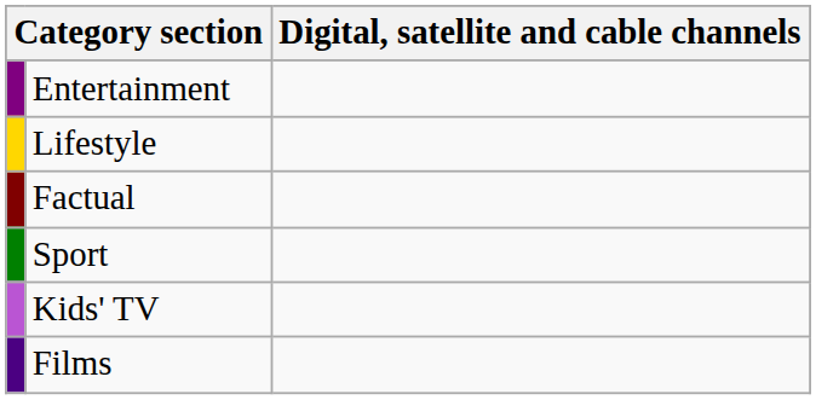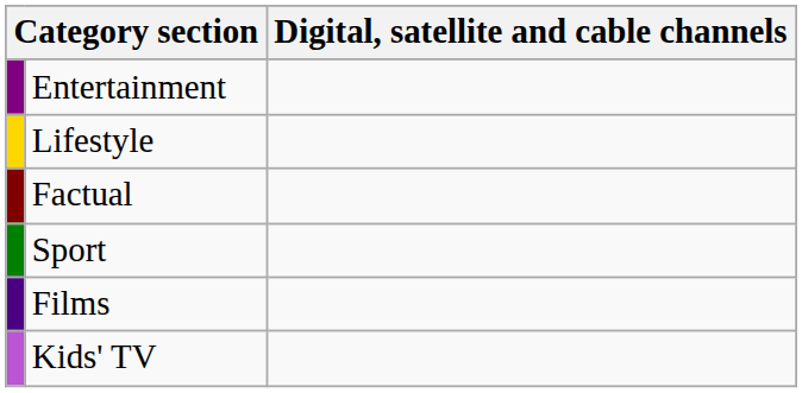 <table class="wikitable">
 <tr>
 <th colspan="2">Category section</th>
 <th>Digital, satellite and cable channels</th>
 </tr>
 <tr>
 <td bgcolor="purple"></td>
 <td>Entertainment</td>
 <td></td>
 </tr>
 <tr>
 <td bgcolor="gold"></td>
 <td>Lifestyle</td>
 <td></td>
 </tr>
 <tr>
 <td bgcolor="maroon"></td>
 <td>Factual</td>
 <td></td>
 </tr>
 <tr>
 <td bgcolor="green"></td>
 <td>Sport</td>
 <td></td>
 </tr>
 <tr>
+<td bgcolor="indigo"></td>
+<td>Films</td>
+<td></td>
+</tr>
+<tr>
 <td bgcolor="mediumorchid"></td>
 <td>Kids' TV</td>
 <td></td>
 </tr>
-<tr>
-<td bgcolor="indigo"></td>
-<td>Films</td>
-<td></td>
-</tr>
 </table>
